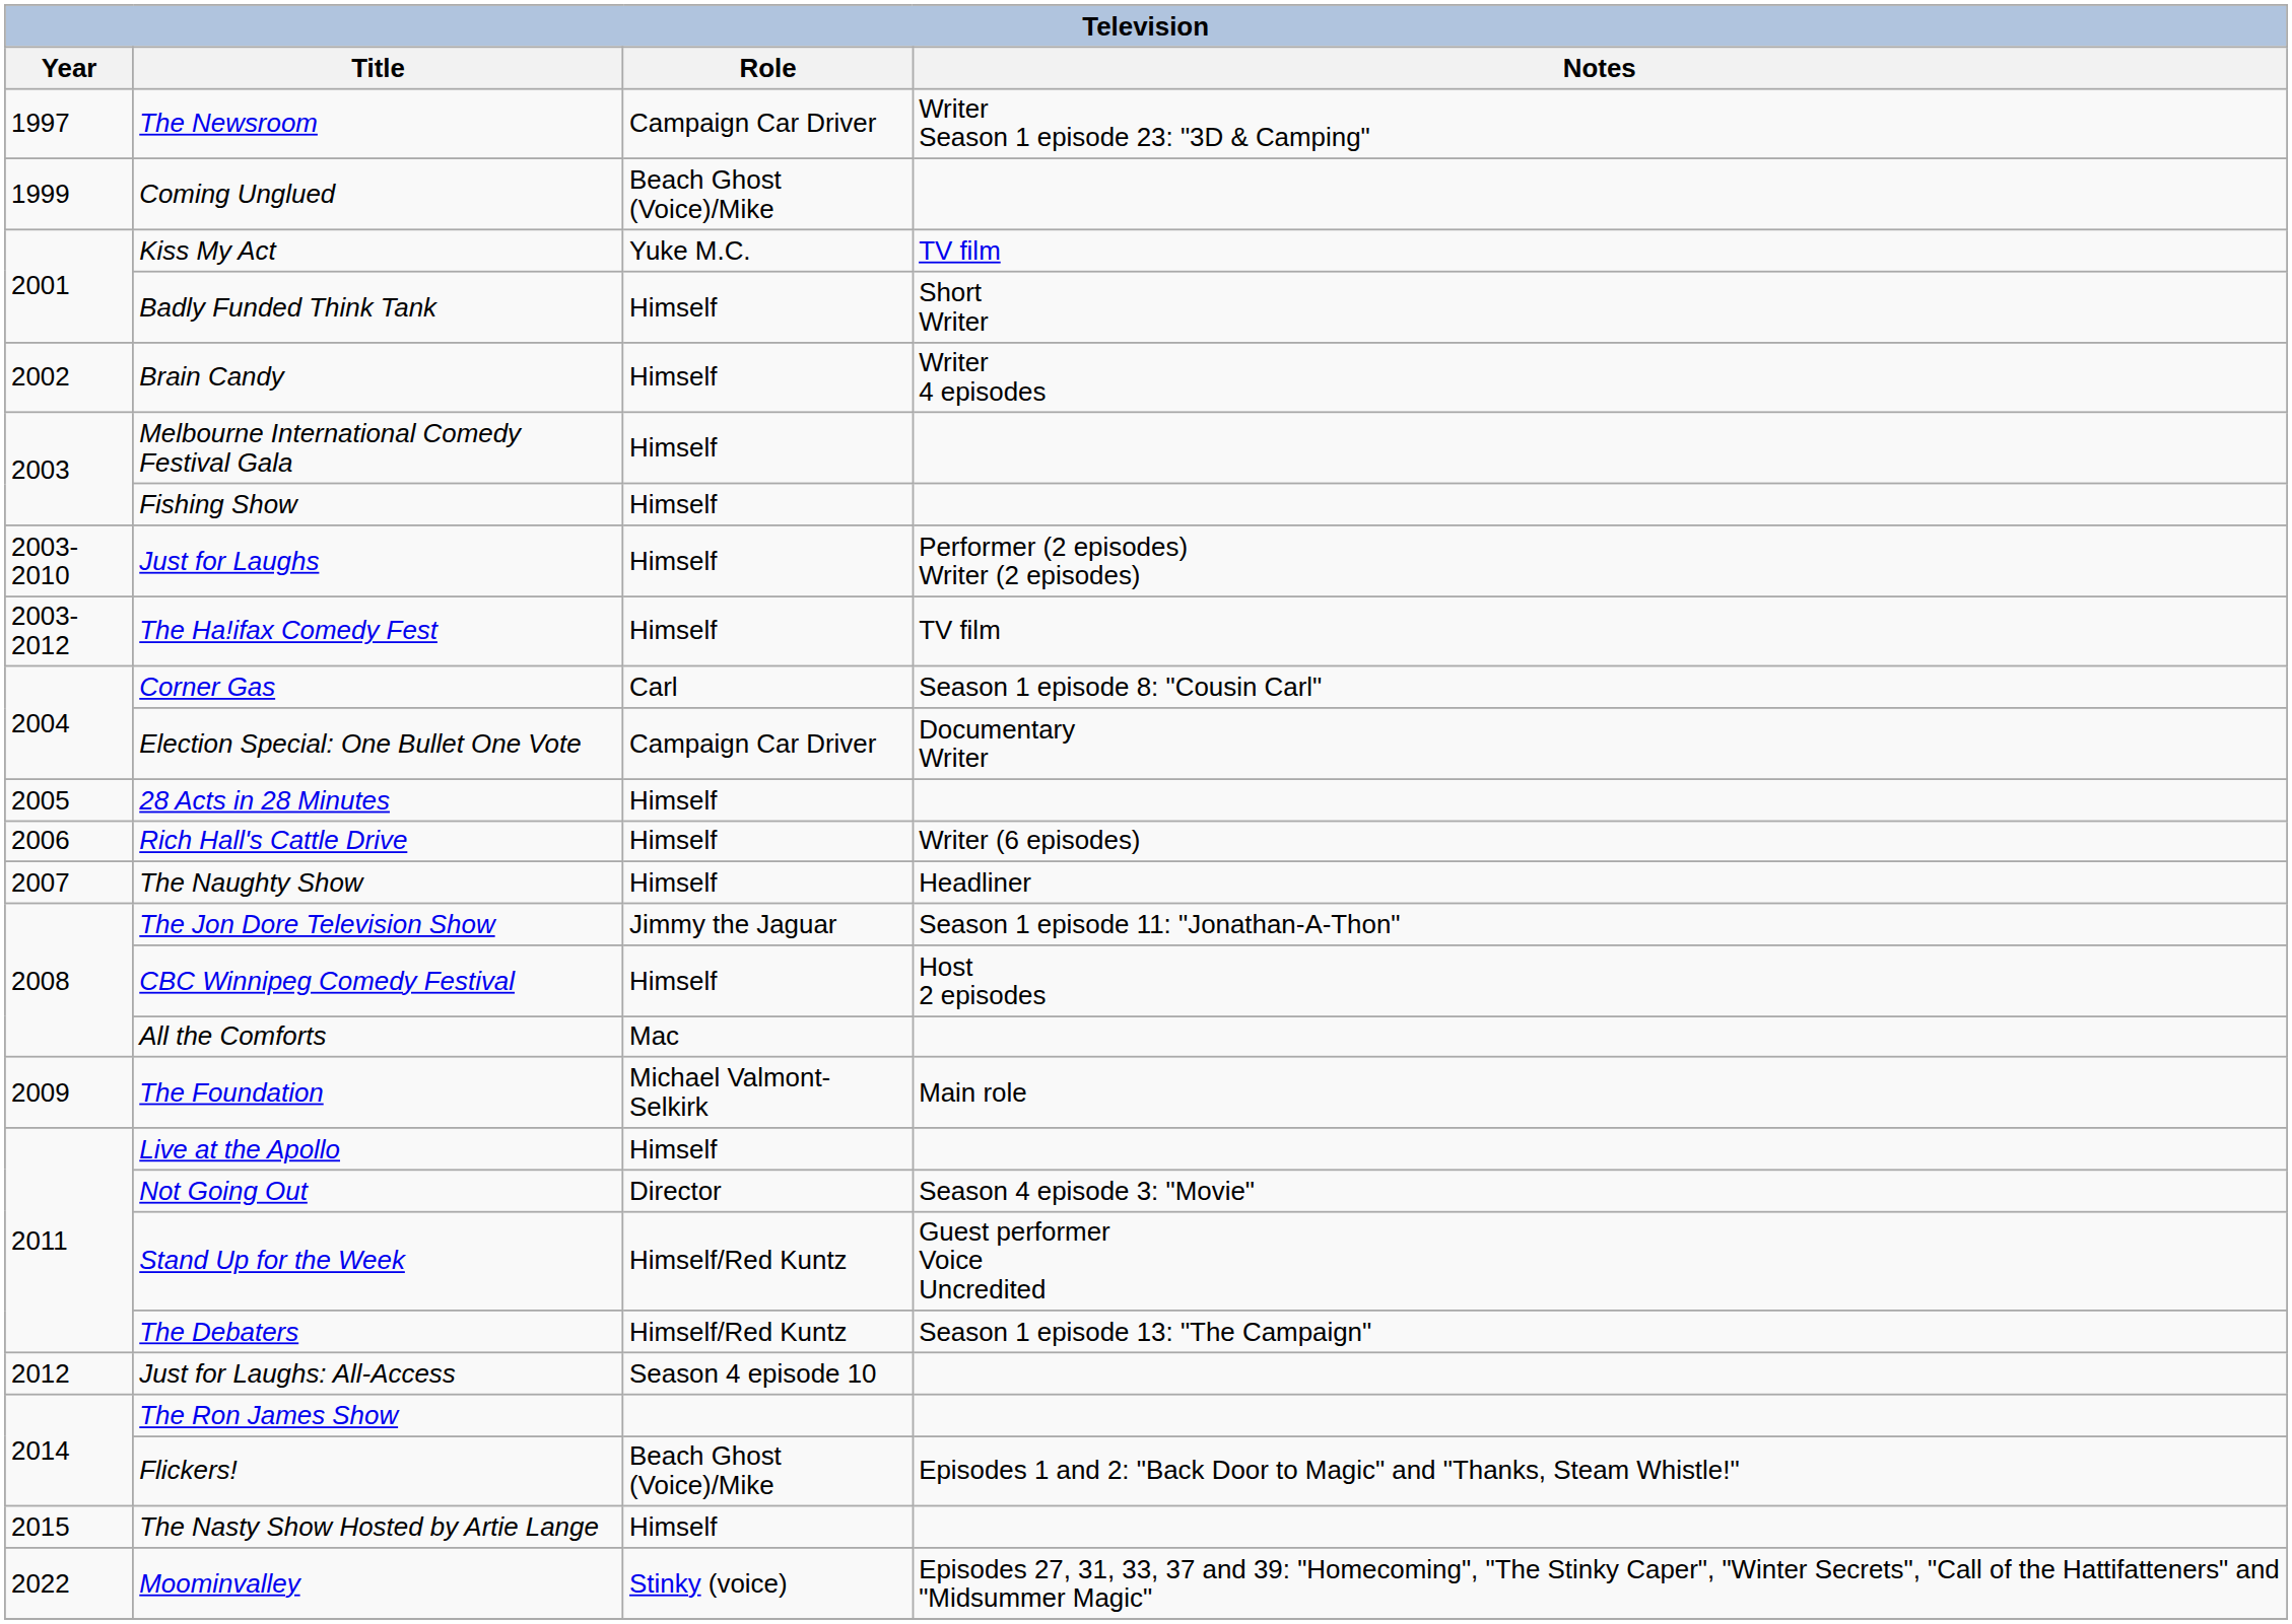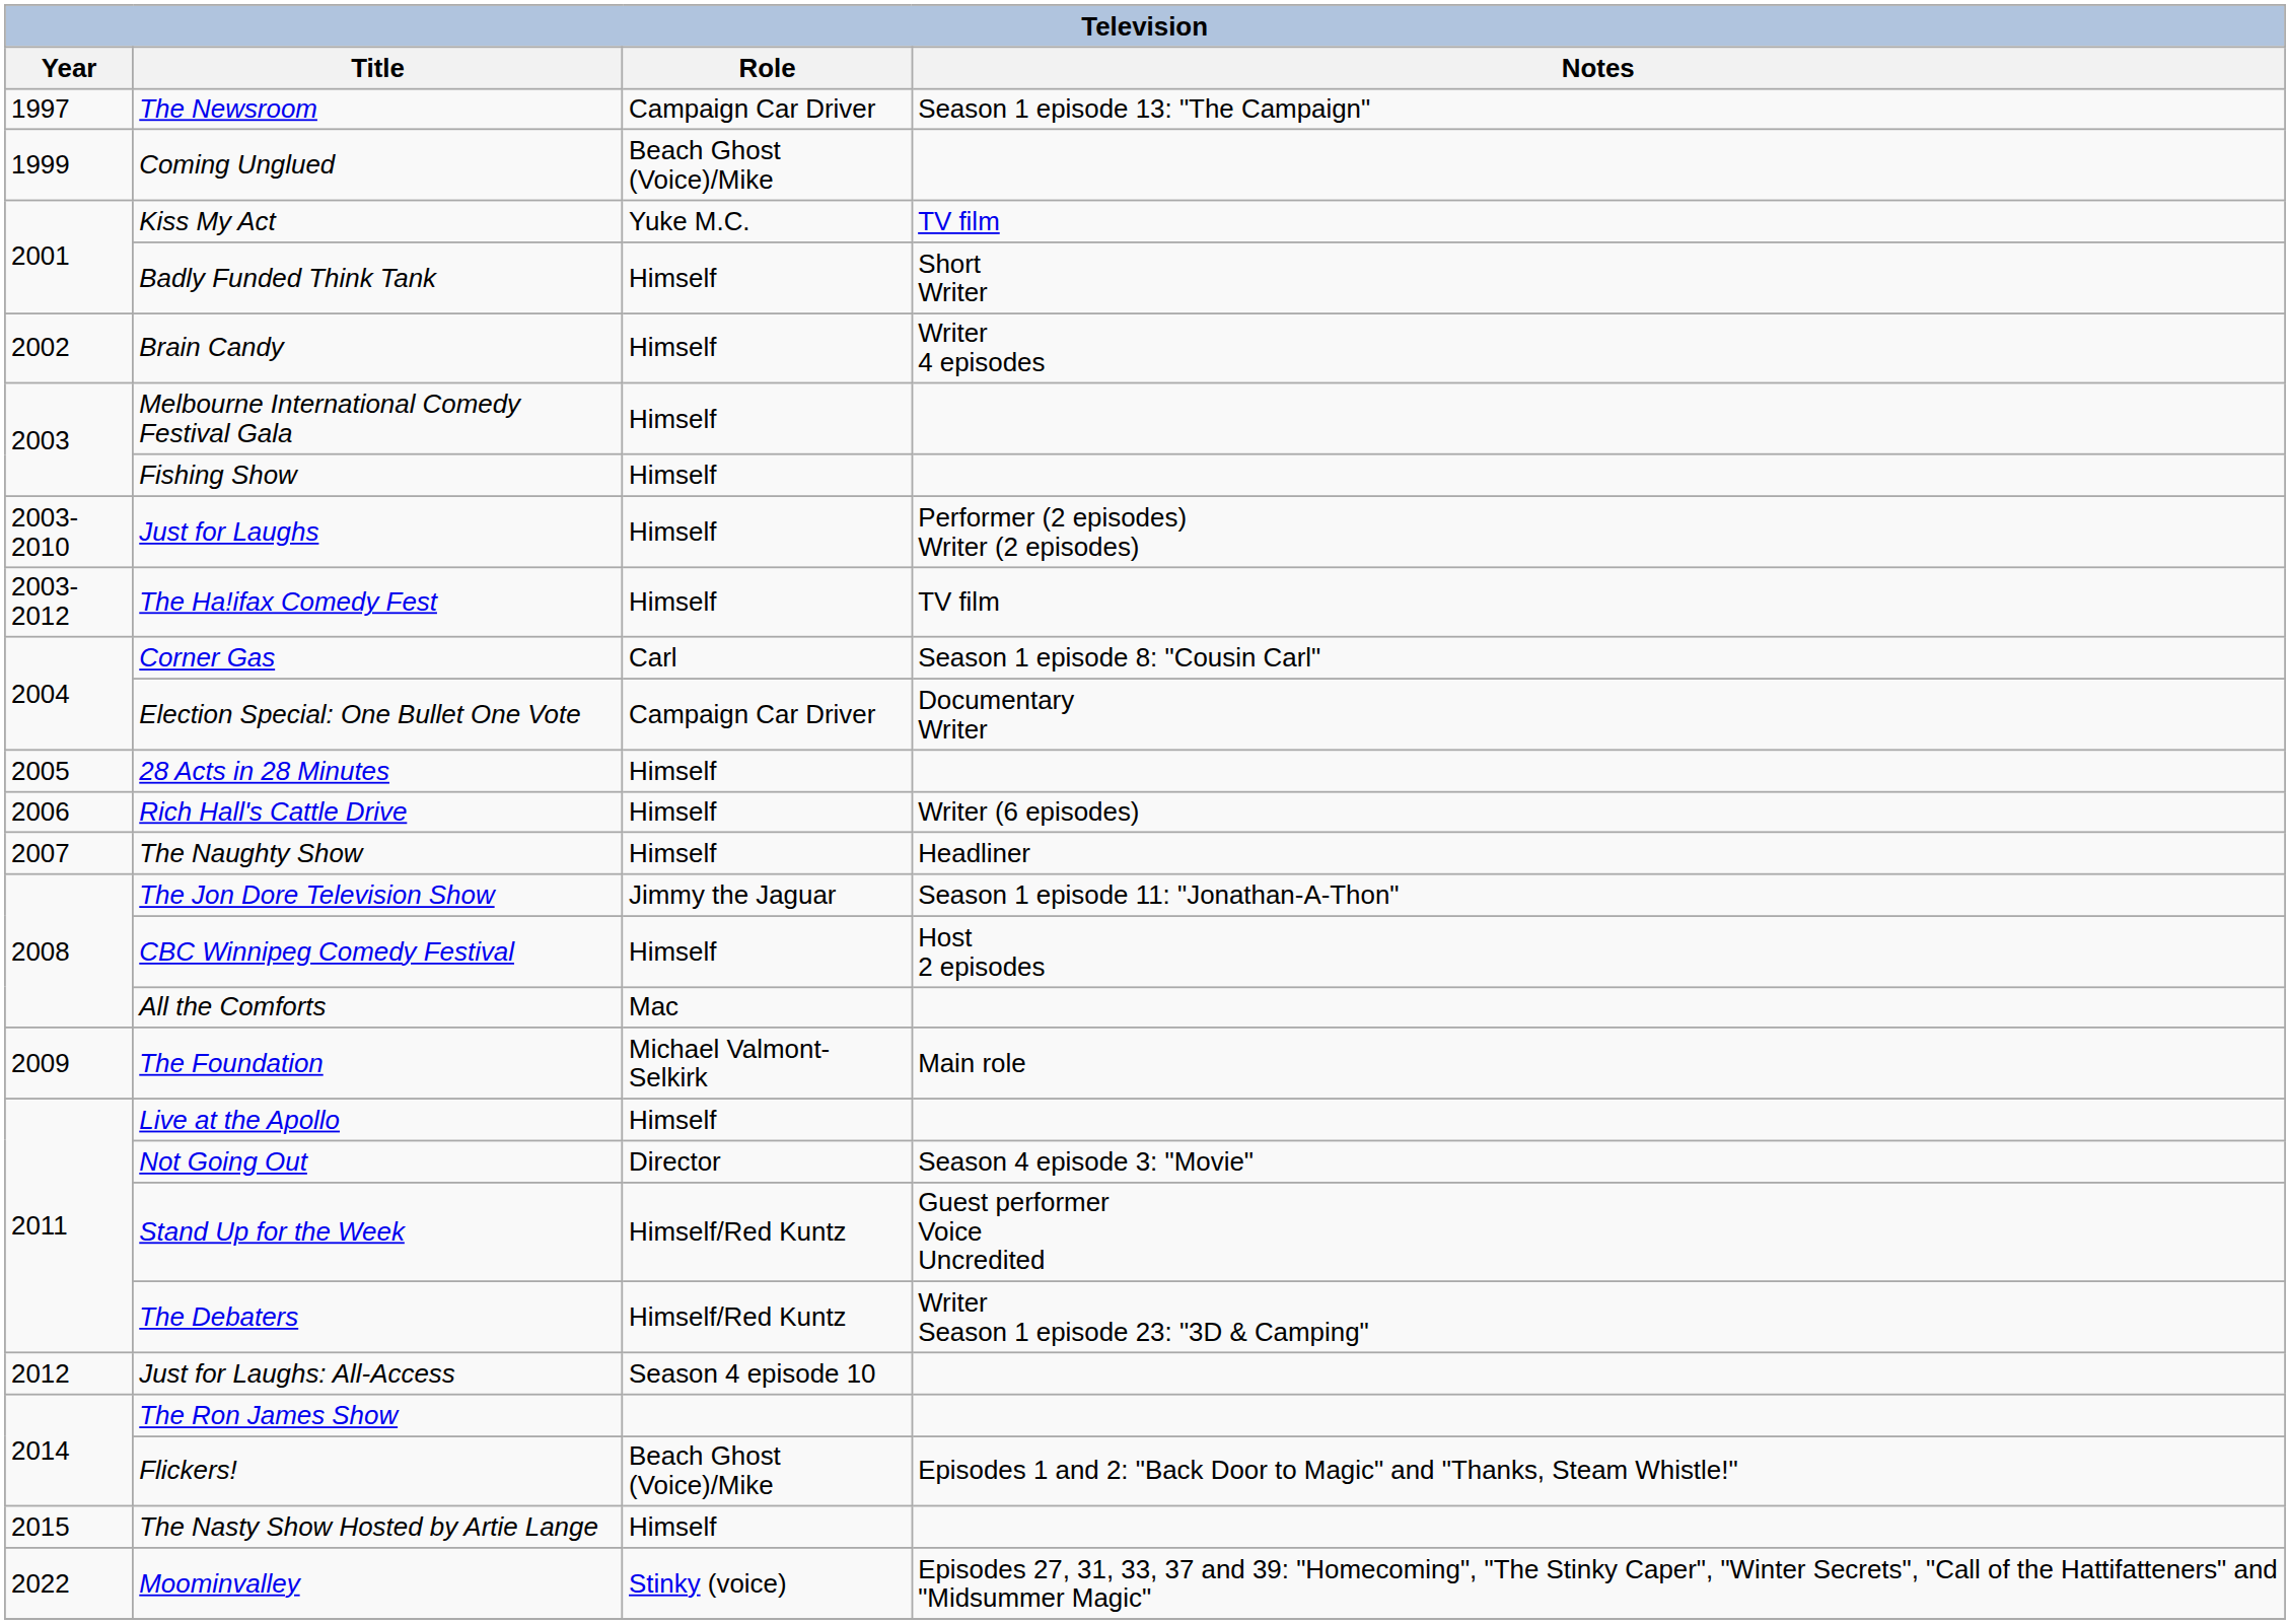 <table class="wikitable sortable" style="font-size:90%;">
 <tr>
 <th colspan=4 style="background:#B0C4DE;">Television</th>
 </tr>
 <tr align="center">
 <th>Year</th>
 <th>Title</th>
 <th>Role</th>
 <th class="unsortable">Notes</th>
 </tr>
 <tr>
 <td>1997</td>
 <td data-sort-value="Newsroom, The"><em><a href='#'>The Newsroom</a></em></td>
 <td>Campaign Car Driver</td>
-<td>Writer<br> Season 1 episode 23: "3D & Camping"</td>
+<td>Season 1 episode 13: "The Campaign"</td>
 </tr>
 <tr>
 <td>1999</td>
 <td><em>Coming Unglued</em></td>
 <td>Beach Ghost (Voice)/Mike</td>
 <td></td>
 </tr>
 <tr>
 <td rowspan=2>2001</td>
 <td><em>Kiss My Act</em></td>
 <td>Yuke M.C.</td>
 <td><a href='#'>TV film</a></td>
 </tr>
 <tr>
 <td><em>Badly Funded Think Tank</em></td>
 <td>Himself</td>
 <td>Short<br> Writer</td>
 </tr>
 <tr>
 <td>2002</td>
 <td><em>Brain Candy</em></td>
 <td>Himself</td>
 <td>Writer<br> 4 episodes</td>
 </tr>
 <tr>
 <td rowspan=2>2003</td>
 <td><em>Melbourne International Comedy Festival Gala</em></td>
 <td>Himself</td>
 <td></td>
 </tr>
 <tr>
 <td><em>Fishing Show</em></td>
 <td>Himself</td>
 <td></td>
 </tr>
 <tr>
 <td>2003-2010</td>
 <td><em><a href='#'>Just for Laughs</a></em></td>
 <td>Himself</td>
 <td>Performer (2 episodes)<br> Writer (2 episodes)</td>
 </tr>
 <tr>
 <td>2003-2012</td>
 <td data-sort-value="Halifax Comedy Fest, The"><em><a href='#'>The Ha!ifax Comedy Fest</a></em></td>
 <td>Himself</td>
 <td>TV film</td>
 </tr>
 <tr>
 <td rowspan=2>2004</td>
 <td><em><a href='#'>Corner Gas</a></em></td>
 <td>Carl</td>
 <td>Season 1 episode 8: "Cousin Carl"</td>
 </tr>
 <tr>
 <td><em>Election Special: One Bullet One Vote</em></td>
 <td>Campaign Car Driver</td>
 <td>Documentary<br> Writer</td>
 </tr>
 <tr>
 <td>2005</td>
 <td><em><a href='#'>28 Acts in 28 Minutes</a></em></td>
 <td>Himself</td>
 <td></td>
 </tr>
 <tr>
 <td>2006</td>
 <td><em><a href='#'>Rich Hall's Cattle Drive</a></em></td>
 <td>Himself</td>
 <td>Writer (6 episodes)</td>
 </tr>
 <tr>
 <td>2007</td>
 <td data-sort-value="Naughty Show, The"><em>The Naughty Show</em></td>
 <td>Himself</td>
 <td>Headliner</td>
 </tr>
 <tr>
 <td rowspan=3>2008</td>
 <td data-sort-value="Jon Dore Television Show, The"><em><a href='#'>The Jon Dore Television Show</a></em></td>
 <td>Jimmy the Jaguar</td>
 <td>Season 1 episode 11: "Jonathan-A-Thon"</td>
 </tr>
 <tr>
 <td><em><a href='#'>CBC Winnipeg Comedy Festival</a></em></td>
 <td>Himself</td>
 <td>Host<br> 2 episodes</td>
 </tr>
 <tr>
 <td><em>All the Comforts</em></td>
 <td>Mac</td>
 <td></td>
 </tr>
 <tr>
 <td>2009</td>
 <td data-sort-value="Foundation, The"><em><a href='#'>The Foundation</a></em></td>
 <td>Michael Valmont-Selkirk</td>
 <td>Main role</td>
 </tr>
 <tr>
 <td rowspan=4>2011</td>
 <td><em><a href='#'>Live at the Apollo</a></em></td>
 <td>Himself</td>
 <td></td>
 </tr>
 <tr>
 <td><em><a href='#'>Not Going Out</a></em></td>
 <td>Director</td>
 <td>Season 4 episode 3: "Movie"</td>
 </tr>
 <tr>
 <td><em><a href='#'>Stand Up for the Week</a></em></td>
 <td>Himself/Red Kuntz</td>
 <td>Guest performer<br> Voice<br> Uncredited</td>
 </tr>
 <tr>
 <td data-sort-value="Debaters, The"><em><a href='#'>The Debaters</a></em></td>
 <td>Himself/Red Kuntz</td>
-<td>Season 1 episode 13: "The Campaign"</td>
+<td>Writer<br> Season 1 episode 23: "3D & Camping"</td>
 </tr>
 <tr>
 <td>2012</td>
 <td><em>Just for Laughs: All-Access</em></td>
 <td>Season 4 episode 10</td>
 </tr>
 <tr>
 <td rowspan=2>2014</td>
 <td data-sort-value="Ron James Show, The"><em><a href='#'>The Ron James Show</a></em></td>
 <td></td>
 <td></td>
 </tr>
 <tr>
 <td><em>Flickers!</em></td>
 <td>Beach Ghost (Voice)/Mike</td>
 <td>Episodes 1 and 2: "Back Door to Magic" and "Thanks, Steam Whistle!"</td>
 </tr>
 <tr>
 <td>2015</td>
 <td data-sort-value="Nasty Show Hosted by Artie Lange, The"><em>The Nasty Show Hosted by Artie Lange</em></td>
 <td>Himself</td>
 <td></td>
 </tr>
 <tr>
 <td>2022</td>
 <td><em><a href='#'>Moominvalley</a></em></td>
 <td><a href='#'>Stinky</a> (voice)</td>
 <td>Episodes 27, 31, 33, 37 and 39: "Homecoming", "The Stinky Caper", "Winter Secrets", "Call of the Hattifatteners" and "Midsummer Magic"</td>
 </tr>
 <tr>
 </tr>
 </table>
